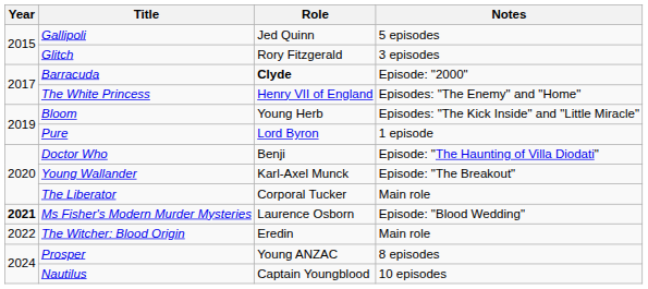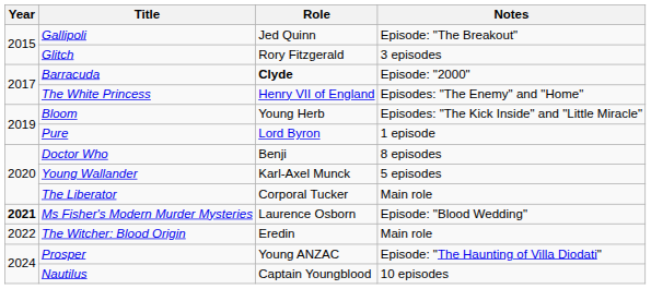 <table class="wikitable sortable">
 <tr>
 <th>Year</th>
 <th>Title</th>
 <th>Role</th>
 <th class="unsortable">Notes</th>
 </tr>
 <tr>
 <td rowspan="2">2015</td>
 <td><em><a href='#'>Gallipoli</a></em></td>
 <td>Jed Quinn</td>
-<td>5 episodes</td>
+<td>Episode: "The Breakout"</td>
 </tr>
 <tr>
 <td><em><a href='#'>Glitch</a></em></td>
 <td>Rory Fitzgerald</td>
 <td>3 episodes</td>
 </tr>
 <tr>
 <td rowspan="2">2017</td>
 <td><em><a href='#'>Barracuda</a></em></td>
 <td><strong>Clyde</strong></td>
 <td>Episode: "2000"</td>
 </tr>
 <tr>
 <td><em><a href='#'>The White Princess</a></em></td>
 <td><a href='#'>Henry VII of England</a></td>
 <td>Episodes: "The Enemy" and "Home"</td>
 </tr>
 <tr>
 <td rowspan="2">2019</td>
 <td><em><a href='#'>Bloom</a></em></td>
 <td>Young Herb</td>
 <td>Episodes: "The Kick Inside" and "Little Miracle"</td>
 </tr>
 <tr>
 <td><em><a href='#'>Pure</a></em></td>
 <td><a href='#'>Lord Byron</a></td>
 <td>1 episode</td>
 </tr>
 <tr>
 <td rowspan="3">2020</td>
 <td><em><a href='#'>Doctor Who</a></em></td>
 <td>Benji</td>
-<td>Episode: "<a href='#'>The Haunting of Villa Diodati</a>"</td>
+<td>8 episodes</td>
 </tr>
 <tr>
 <td><em><a href='#'>Young Wallander</a></em></td>
 <td>Karl-Axel Munck</td>
-<td>Episode: "The Breakout"</td>
+<td>5 episodes</td>
 </tr>
 <tr>
 <td><em><a href='#'>The Liberator</a></em></td>
 <td>Corporal Tucker</td>
 <td>Main role</td>
 </tr>
 <tr>
 <td><strong>2021</strong></td>
 <td><em><a href='#'>Ms Fisher's Modern Murder Mysteries</a></em></td>
 <td>Laurence Osborn</td>
 <td>Episode: "Blood Wedding"</td>
 </tr>
 <tr>
 <td>2022</td>
 <td><em><a href='#'>The Witcher: Blood Origin</a></em></td>
 <td>Eredin</td>
 <td>Main role</td>
 </tr>
 <tr>
 <td rowspan="2">2024</td>
 <td><em><a href='#'>Prosper</a></em></td>
 <td>Young ANZAC</td>
-<td>8 episodes</td>
+<td>Episode: "<a href='#'>The Haunting of Villa Diodati</a>"</td>
 </tr>
 <tr>
 <td><em><a href='#'>Nautilus</a></em></td>
 <td>Captain Youngblood</td>
 <td>10 episodes</td>
 </tr>
 </table>
